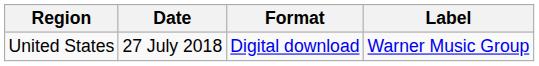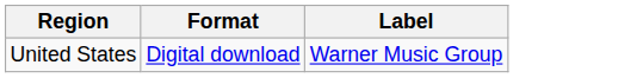 <table class=wikitable>
 <tr>
 <th>Region</th>
-<th>Date</th>
 <th>Format</th>
 <th>Label</th>
 </tr>
 <tr>
 <td>United States</td>
-<td>27 July 2018</td>
 <td><a href='#'>Digital download</a></td>
 <td><a href='#'>Warner Music Group</a></td>
 </tr>
 </table>
